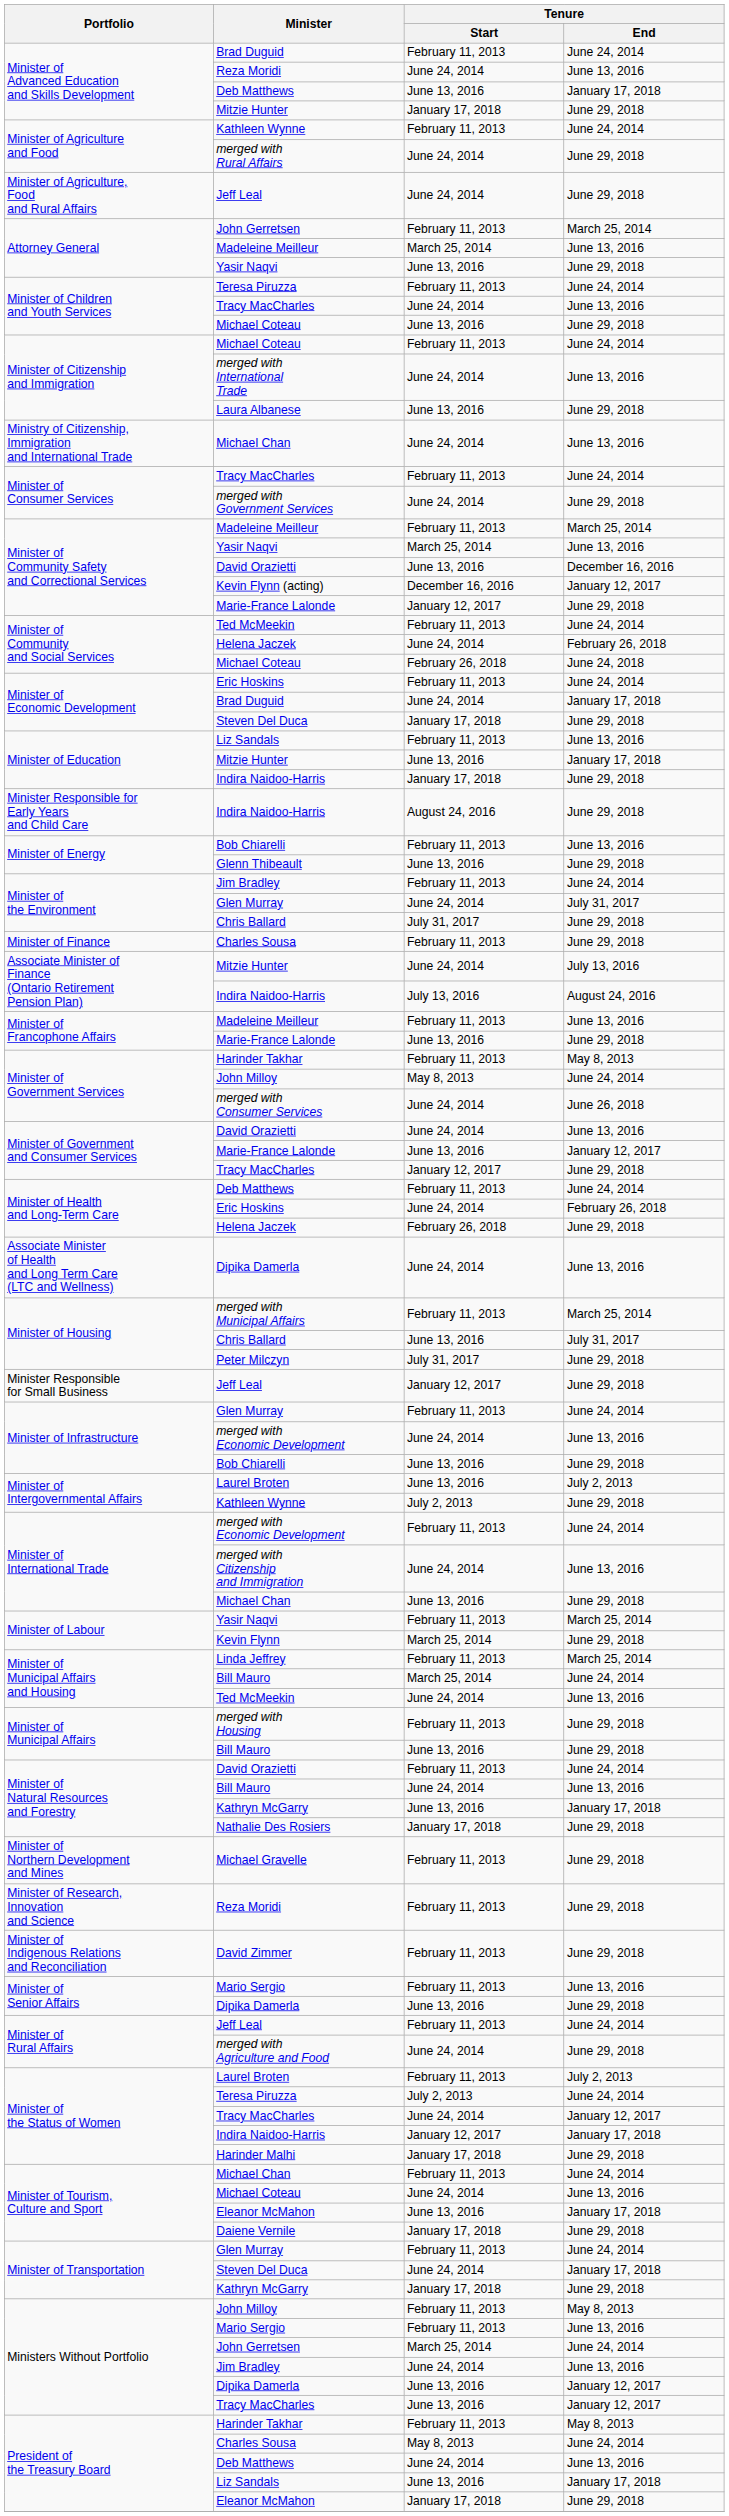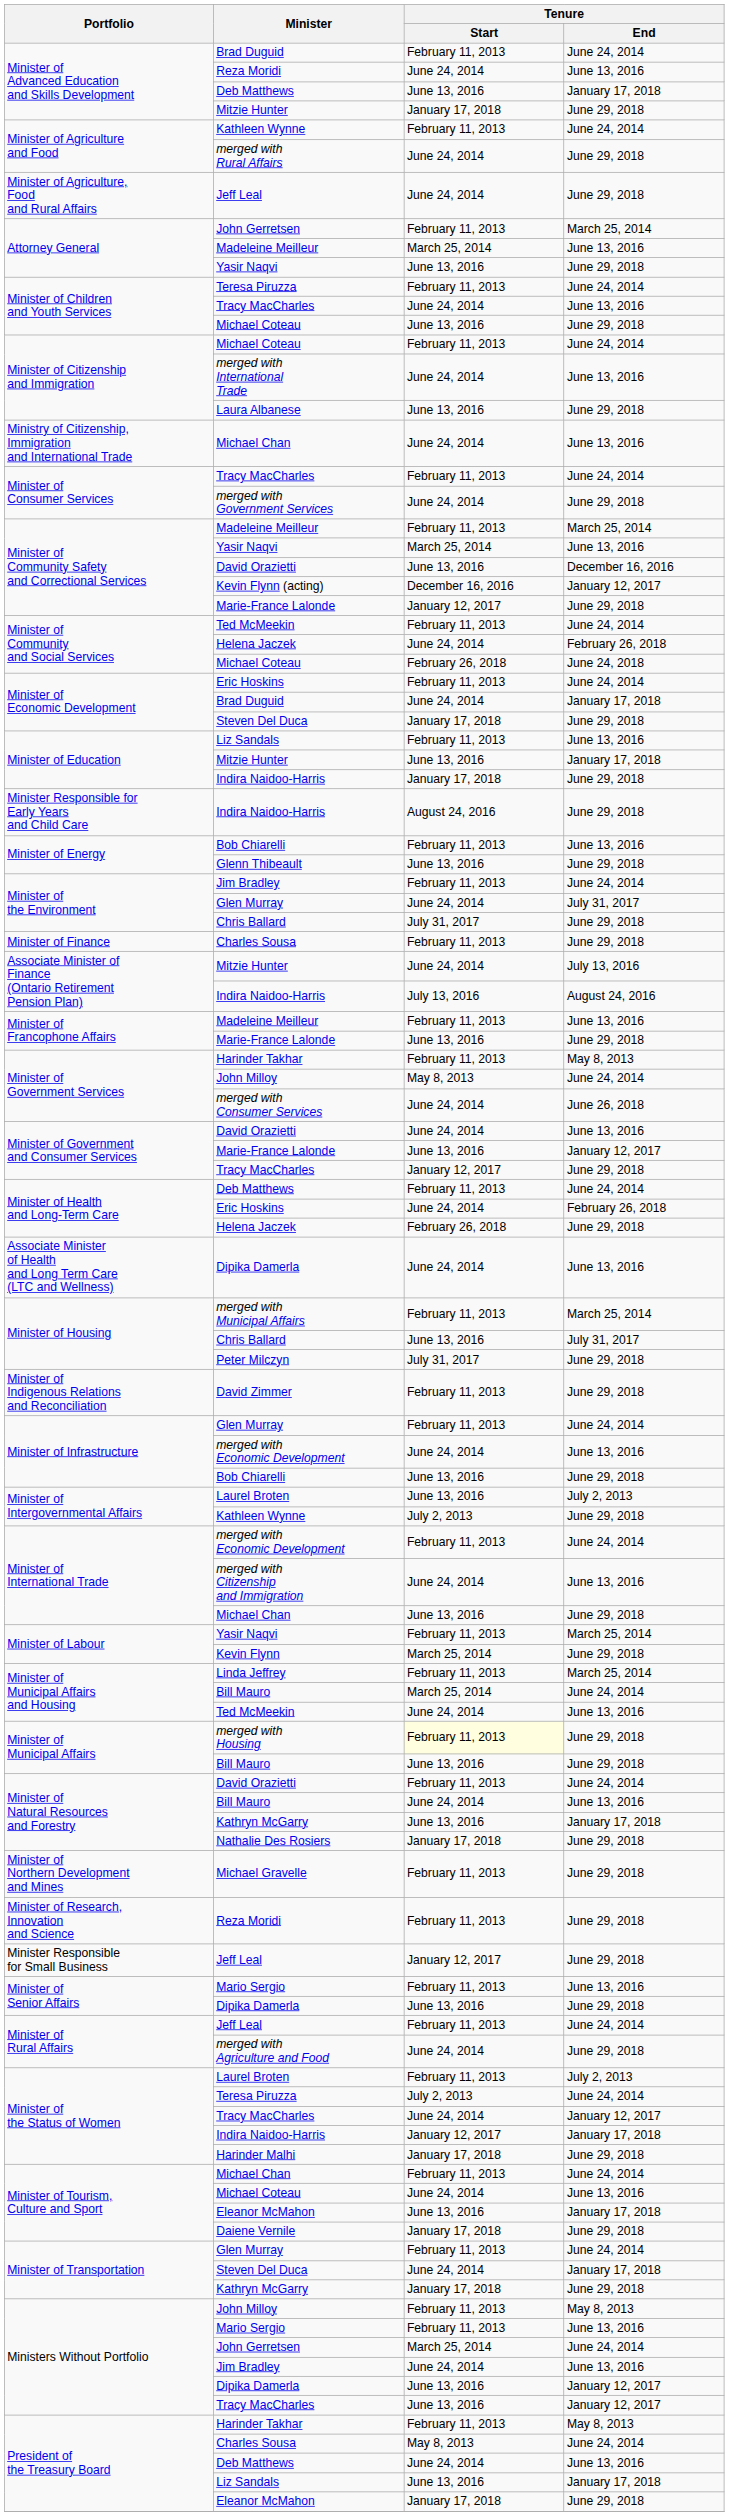 <table class="wikitable" style="width: 75%">
 <tr>
 <th rowspan="2">Portfolio</th>
 <th rowspan="2">Minister</th>
 <th colspan="2">Tenure</th>
 </tr>
 <tr>
 <th>Start</th>
 <th>End</th>
 </tr>
 <tr>
 <td rowspan="4"><a href='#'>Minister of <br> Advanced Education <br> and Skills Development</a></td>
 <td><a href='#'>Brad Duguid</a></td>
 <td>February 11, 2013</td>
 <td>June 24, 2014</td>
 </tr>
 <tr>
 <td><a href='#'>Reza Moridi</a></td>
 <td>June 24, 2014</td>
 <td>June 13, 2016</td>
 </tr>
 <tr>
 <td><a href='#'>Deb Matthews</a></td>
 <td>June 13, 2016</td>
 <td>January 17, 2018</td>
 </tr>
 <tr>
 <td><a href='#'>Mitzie Hunter</a></td>
 <td>January 17, 2018</td>
 <td>June 29, 2018</td>
 </tr>
 <tr ->
 <td rowspan="2"><a href='#'>Minister of Agriculture <br> and Food</a></td>
 <td><a href='#'>Kathleen Wynne</a></td>
 <td>February 11, 2013</td>
 <td>June 24, 2014</td>
 </tr>
 <tr>
 <td><em>merged with <br> <a href='#'>Rural Affairs</a></em></td>
 <td>June 24, 2014</td>
 <td>June 29, 2018</td>
 </tr>
 <tr>
 <td><a href='#'>Minister of Agriculture,<br> Food <br> and Rural Affairs</a></td>
 <td><a href='#'>Jeff Leal</a></td>
 <td>June 24, 2014</td>
 <td>June 29, 2018</td>
 </tr>
 <tr ->
 <td rowspan="3"><a href='#'>Attorney General</a></td>
 <td><a href='#'>John Gerretsen</a></td>
 <td>February 11, 2013</td>
 <td>March 25, 2014</td>
 </tr>
 <tr>
 <td><a href='#'>Madeleine Meilleur</a></td>
 <td>March 25, 2014</td>
 <td>June 13, 2016</td>
 </tr>
 <tr>
 <td><a href='#'>Yasir Naqvi</a></td>
 <td>June 13, 2016</td>
 <td>June 29, 2018</td>
 </tr>
 <tr ->
 <td rowspan="3"><a href='#'>Minister of Children <br> and Youth Services</a></td>
 <td><a href='#'>Teresa Piruzza</a></td>
 <td>February 11, 2013</td>
 <td>June 24, 2014</td>
 </tr>
 <tr>
 <td><a href='#'>Tracy MacCharles</a></td>
 <td>June 24, 2014</td>
 <td>June 13, 2016</td>
 </tr>
 <tr>
 <td><a href='#'>Michael Coteau</a></td>
 <td>June 13, 2016</td>
 <td>June 29, 2018</td>
 </tr>
 <tr>
 <td rowspan="3"><a href='#'>Minister of Citizenship <br> and Immigration</a></td>
 <td><a href='#'>Michael Coteau</a></td>
 <td>February 11, 2013</td>
 <td>June 24, 2014</td>
 </tr>
 <tr>
 <td><em>merged with <br> <a href='#'>International <br> Trade</a></em></td>
 <td>June 24, 2014</td>
 <td>June 13, 2016</td>
 </tr>
 <tr>
 <td><a href='#'>Laura Albanese</a></td>
 <td>June 13, 2016</td>
 <td>June 29, 2018</td>
 </tr>
 <tr>
 <td><a href='#'>Ministry of Citizenship, <br> Immigration <br> and International Trade</a></td>
 <td><a href='#'>Michael Chan</a></td>
 <td>June 24, 2014</td>
 <td>June 13, 2016</td>
 </tr>
 <tr>
 <td rowspan="2"><a href='#'>Minister of <br> Consumer Services</a></td>
 <td><a href='#'>Tracy MacCharles</a></td>
 <td>February 11, 2013</td>
 <td>June 24, 2014</td>
 </tr>
 <tr>
 <td><em>merged with <br> <a href='#'>Government Services</a></em></td>
 <td>June 24, 2014</td>
 <td>June 29, 2018</td>
 </tr>
 <tr>
 <td rowspan="5"><a href='#'>Minister of <br> Community Safety <br> and Correctional Services</a></td>
 <td><a href='#'>Madeleine Meilleur</a></td>
 <td>February 11, 2013</td>
 <td>March 25, 2014</td>
 </tr>
 <tr>
 <td><a href='#'>Yasir Naqvi</a></td>
 <td>March 25, 2014</td>
 <td>June 13, 2016</td>
 </tr>
 <tr>
 <td><a href='#'>David Orazietti</a></td>
 <td>June 13, 2016</td>
 <td>December 16, 2016</td>
 </tr>
 <tr>
 <td><a href='#'>Kevin Flynn</a> (acting)</td>
 <td>December 16, 2016</td>
 <td>January 12, 2017</td>
 </tr>
 <tr>
 <td><a href='#'>Marie-France Lalonde</a></td>
 <td>January 12, 2017</td>
 <td>June 29, 2018</td>
 </tr>
 <tr>
 <td rowspan="3"><a href='#'>Minister of <br> Community <br> and Social Services</a></td>
 <td><a href='#'>Ted McMeekin</a></td>
 <td>February 11, 2013</td>
 <td>June 24, 2014</td>
 </tr>
 <tr>
 <td><a href='#'>Helena Jaczek</a></td>
 <td>June 24, 2014</td>
 <td>February 26, 2018</td>
 </tr>
 <tr>
 <td><a href='#'>Michael Coteau</a></td>
 <td>February 26, 2018</td>
 <td>June 24, 2018</td>
 </tr>
 <tr>
 <td rowspan="3"><a href='#'>Minister of <br> Economic Development</a></td>
 <td><a href='#'>Eric Hoskins</a></td>
 <td>February 11, 2013</td>
 <td>June 24, 2014</td>
 </tr>
 <tr>
 <td><a href='#'>Brad Duguid</a></td>
 <td>June 24, 2014</td>
 <td>January 17, 2018</td>
 </tr>
 <tr>
 <td><a href='#'>Steven Del Duca</a></td>
 <td>January 17, 2018</td>
 <td>June 29, 2018</td>
 </tr>
 <tr>
 <td rowspan="3"><a href='#'>Minister of Education</a></td>
 <td><a href='#'>Liz Sandals</a></td>
 <td>February 11, 2013</td>
 <td>June 13, 2016</td>
 </tr>
 <tr>
 <td><a href='#'>Mitzie Hunter</a></td>
 <td>June 13, 2016</td>
 <td>January 17, 2018</td>
 </tr>
 <tr>
 <td><a href='#'>Indira Naidoo-Harris</a></td>
 <td>January 17, 2018</td>
 <td>June 29, 2018</td>
 </tr>
 <tr>
 <td><a href='#'>Minister Responsible for <br> Early Years <br> and Child Care</a></td>
 <td><a href='#'>Indira Naidoo-Harris</a></td>
 <td>August 24, 2016</td>
 <td>June 29, 2018</td>
 </tr>
 <tr>
 <td rowspan="2"><a href='#'>Minister of Energy</a></td>
 <td><a href='#'>Bob Chiarelli</a></td>
 <td>February 11, 2013</td>
 <td>June 13, 2016</td>
 </tr>
 <tr>
 <td><a href='#'>Glenn Thibeault</a></td>
 <td>June 13, 2016</td>
 <td>June 29, 2018</td>
 </tr>
 <tr>
 <td rowspan="3"><a href='#'>Minister of <br> the Environment</a></td>
 <td><a href='#'>Jim Bradley</a></td>
 <td>February 11, 2013</td>
 <td>June 24, 2014</td>
 </tr>
 <tr>
 <td><a href='#'>Glen Murray</a></td>
 <td>June 24, 2014</td>
 <td>July 31, 2017</td>
 </tr>
 <tr>
 <td><a href='#'>Chris Ballard</a></td>
 <td>July 31, 2017</td>
 <td>June 29, 2018</td>
 </tr>
 <tr>
 <td><a href='#'>Minister of Finance</a></td>
 <td><a href='#'>Charles Sousa</a></td>
 <td>February 11, 2013</td>
 <td>June 29, 2018</td>
 </tr>
 <tr>
 <td rowspan="2"><a href='#'>Associate Minister of <br> Finance <br> (Ontario Retirement <br> Pension Plan)</a></td>
 <td><a href='#'>Mitzie Hunter</a></td>
 <td>June 24, 2014</td>
 <td>July 13, 2016</td>
 </tr>
 <tr>
 <td><a href='#'>Indira Naidoo-Harris</a></td>
 <td>July 13, 2016</td>
 <td>August 24, 2016</td>
 </tr>
 <tr>
 <td rowspan="2"><a href='#'>Minister of <br> Francophone Affairs</a></td>
 <td><a href='#'>Madeleine Meilleur</a></td>
 <td>February 11, 2013</td>
 <td>June 13, 2016</td>
 </tr>
 <tr>
 <td><a href='#'>Marie-France Lalonde</a></td>
 <td>June 13, 2016</td>
 <td>June 29, 2018</td>
 </tr>
 <tr>
 <td rowspan="3"><a href='#'>Minister of <br> Government Services</a></td>
 <td><a href='#'>Harinder Takhar</a></td>
 <td>February 11, 2013</td>
 <td>May 8, 2013</td>
 </tr>
 <tr>
 <td><a href='#'>John Milloy</a></td>
 <td>May 8, 2013</td>
 <td>June 24, 2014</td>
 </tr>
 <tr>
 <td><em>merged with <br> <a href='#'>Consumer Services</a></em></td>
 <td>June 24, 2014</td>
 <td>June 26, 2018</td>
 </tr>
 <tr>
 <td rowspan="3"><a href='#'>Minister of Government <br> and Consumer Services</a></td>
 <td><a href='#'>David Orazietti</a></td>
 <td>June 24, 2014</td>
 <td>June 13, 2016</td>
 </tr>
 <tr>
 <td><a href='#'>Marie-France Lalonde</a></td>
 <td>June 13, 2016</td>
 <td>January 12, 2017</td>
 </tr>
 <tr>
 <td><a href='#'>Tracy MacCharles</a></td>
 <td>January 12, 2017</td>
 <td>June 29, 2018</td>
 </tr>
 <tr>
 <td rowspan="3"><a href='#'>Minister of Health <br> and Long-Term Care</a></td>
 <td><a href='#'>Deb Matthews</a></td>
 <td>February 11, 2013</td>
 <td>June 24, 2014</td>
 </tr>
 <tr>
 <td><a href='#'>Eric Hoskins</a></td>
 <td>June 24, 2014</td>
 <td>February 26, 2018</td>
 </tr>
 <tr>
 <td><a href='#'>Helena Jaczek</a></td>
 <td>February 26, 2018</td>
 <td>June 29, 2018</td>
 </tr>
 <tr>
 <td><a href='#'>Associate Minister <br> of Health <br> and Long Term Care <br> (LTC and Wellness)</a></td>
 <td><a href='#'>Dipika Damerla</a></td>
 <td>June 24, 2014</td>
 <td>June 13, 2016</td>
 </tr>
 <tr>
 <td rowspan="3"><a href='#'>Minister of Housing</a></td>
 <td><em>merged with <br> <a href='#'>Municipal Affairs</a></em></td>
 <td>February 11, 2013</td>
 <td>March 25, 2014</td>
 </tr>
 <tr>
 <td><a href='#'>Chris Ballard</a></td>
 <td>June 13, 2016</td>
 <td>July 31, 2017</td>
 </tr>
 <tr>
 <td><a href='#'>Peter Milczyn</a></td>
 <td>July 31, 2017</td>
 <td>June 29, 2018</td>
 </tr>
 <tr>
-<td>Minister Responsible <br> for Small Business</td>
-<td><a href='#'>Jeff Leal</a></td>
-<td>January 12, 2017</td>
+<td><a href='#'>Minister of <br> Indigenous Relations <br> and Reconciliation</a></td>
+<td><a href='#'>David Zimmer</a></td>
+<td>February 11, 2013</td>
 <td>June 29, 2018</td>
 </tr>
 <tr>
 <td rowspan="3"><a href='#'>Minister of Infrastructure</a></td>
 <td><a href='#'>Glen Murray</a></td>
 <td>February 11, 2013</td>
 <td>June 24, 2014</td>
 </tr>
 <tr>
 <td><em>merged with <br> <a href='#'>Economic Development</a></em></td>
 <td>June 24, 2014</td>
 <td>June 13, 2016</td>
 </tr>
 <tr>
 <td><a href='#'>Bob Chiarelli</a></td>
 <td>June 13, 2016</td>
 <td>June 29, 2018</td>
 </tr>
 <tr>
 <td rowspan="2"><a href='#'>Minister of <br> Intergovernmental Affairs</a></td>
 <td><a href='#'>Laurel Broten</a></td>
 <td>June 13, 2016</td>
 <td>July 2, 2013</td>
 </tr>
 <tr>
 <td><a href='#'>Kathleen Wynne</a></td>
 <td>July 2, 2013</td>
 <td>June 29, 2018</td>
 </tr>
 <tr>
 <td rowspan="3"><a href='#'>Minister of <br> International Trade</a></td>
 <td><em>merged with <br> <a href='#'>Economic Development</a></em></td>
 <td>February 11, 2013</td>
 <td>June 24, 2014</td>
 </tr>
 <tr>
 <td><em>merged with <br> <a href='#'>Citizenship <br> and Immigration</a></em></td>
 <td>June 24, 2014</td>
 <td>June 13, 2016</td>
 </tr>
 <tr>
 <td><a href='#'>Michael Chan</a></td>
 <td>June 13, 2016</td>
 <td>June 29, 2018</td>
 </tr>
 <tr>
 <td rowspan="2"><a href='#'>Minister of Labour</a></td>
 <td><a href='#'>Yasir Naqvi</a></td>
 <td>February 11, 2013</td>
 <td>March 25, 2014</td>
 </tr>
 <tr>
 <td><a href='#'>Kevin Flynn</a></td>
 <td>March 25, 2014</td>
 <td>June 29, 2018</td>
 </tr>
 <tr>
 <td rowspan="3"><a href='#'>Minister of <br> Municipal Affairs <br> and Housing</a></td>
 <td><a href='#'>Linda Jeffrey</a></td>
 <td>February 11, 2013</td>
 <td>March 25, 2014</td>
 </tr>
 <tr>
 <td><a href='#'>Bill Mauro</a></td>
 <td>March 25, 2014</td>
 <td>June 24, 2014</td>
 </tr>
 <tr>
 <td><a href='#'>Ted McMeekin</a></td>
 <td>June 24, 2014</td>
 <td>June 13, 2016</td>
 </tr>
 <tr>
 <td rowspan="2"><a href='#'>Minister of <br> Municipal Affairs</a></td>
 <td><em>merged with <br> <a href='#'>Housing</a></em></td>
-<td>February 11, 2013</td>
+<td style="background: lightyellow;">February 11, 2013</td>
 <td>June 29, 2018</td>
 </tr>
 <tr>
 <td><a href='#'>Bill Mauro</a></td>
 <td>June 13, 2016</td>
 <td>June 29, 2018</td>
 </tr>
 <tr>
 <td rowspan="4"><a href='#'>Minister of <br> Natural Resources <br> and Forestry</a></td>
 <td><a href='#'>David Orazietti</a></td>
 <td>February 11, 2013</td>
 <td>June 24, 2014</td>
 </tr>
 <tr>
 <td><a href='#'>Bill Mauro</a></td>
 <td>June 24, 2014</td>
 <td>June 13, 2016</td>
 </tr>
 <tr>
 <td><a href='#'>Kathryn McGarry</a></td>
 <td>June 13, 2016</td>
 <td>January 17, 2018</td>
 </tr>
 <tr>
 <td><a href='#'>Nathalie Des Rosiers</a></td>
 <td>January 17, 2018</td>
 <td>June 29, 2018</td>
 </tr>
 <tr>
 <td><a href='#'>Minister of <br> Northern Development <br> and Mines</a></td>
 <td><a href='#'>Michael Gravelle</a></td>
 <td>February 11, 2013</td>
 <td>June 29, 2018</td>
 </tr>
 <tr>
 <td><a href='#'>Minister of Research, <br> Innovation <br> and Science</a></td>
 <td><a href='#'>Reza Moridi</a></td>
 <td>February 11, 2013</td>
 <td>June 29, 2018</td>
 </tr>
 <tr>
-<td><a href='#'>Minister of <br> Indigenous Relations <br> and Reconciliation</a></td>
-<td><a href='#'>David Zimmer</a></td>
-<td>February 11, 2013</td>
+<td>Minister Responsible <br> for Small Business</td>
+<td><a href='#'>Jeff Leal</a></td>
+<td>January 12, 2017</td>
 <td>June 29, 2018</td>
 </tr>
 <tr>
 <td rowspan="2"><a href='#'>Minister of <br> Senior Affairs</a> </td>
 <td><a href='#'>Mario Sergio</a></td>
 <td>February 11, 2013</td>
 <td>June 13, 2016</td>
 </tr>
 <tr>
 <td><a href='#'>Dipika Damerla</a></td>
 <td>June 13, 2016</td>
 <td>June 29, 2018</td>
 </tr>
 <tr>
 <td rowspan="2"><a href='#'>Minister of <br> Rural Affairs</a></td>
 <td><a href='#'>Jeff Leal</a></td>
 <td>February 11, 2013</td>
 <td>June 24, 2014</td>
 </tr>
 <tr>
 <td><em>merged with <br><a href='#'>Agriculture and Food</a></em></td>
 <td>June 24, 2014</td>
 <td>June 29, 2018</td>
 </tr>
 <tr>
 <td rowspan="5"><a href='#'>Minister of <br> the Status of Women</a></td>
 <td><a href='#'>Laurel Broten</a></td>
 <td>February 11, 2013</td>
 <td>July 2, 2013</td>
 </tr>
 <tr>
 <td><a href='#'>Teresa Piruzza</a></td>
 <td>July 2, 2013</td>
 <td>June 24, 2014</td>
 </tr>
 <tr>
 <td><a href='#'>Tracy MacCharles</a></td>
 <td>June 24, 2014</td>
 <td>January 12, 2017</td>
 </tr>
 <tr>
 <td><a href='#'>Indira Naidoo-Harris</a></td>
 <td>January 12, 2017</td>
 <td>January 17, 2018</td>
 </tr>
 <tr>
 <td><a href='#'>Harinder Malhi</a></td>
 <td>January 17, 2018</td>
 <td>June 29, 2018</td>
 </tr>
 <tr>
 <td rowspan="4"><a href='#'>Minister of Tourism, <br> Culture and Sport</a></td>
 <td><a href='#'>Michael Chan</a></td>
 <td>February 11, 2013</td>
 <td>June 24, 2014</td>
 </tr>
 <tr>
 <td><a href='#'>Michael Coteau</a></td>
 <td>June 24, 2014</td>
 <td>June 13, 2016</td>
 </tr>
 <tr>
 <td><a href='#'>Eleanor McMahon</a></td>
 <td>June 13, 2016</td>
 <td>January 17, 2018</td>
 </tr>
 <tr>
 <td><a href='#'>Daiene Vernile</a></td>
 <td>January 17, 2018</td>
 <td>June 29, 2018</td>
 </tr>
 <tr>
 <td rowspan="3"><a href='#'>Minister of Transportation</a></td>
 <td><a href='#'>Glen Murray</a></td>
 <td>February 11, 2013</td>
 <td>June 24, 2014</td>
 </tr>
 <tr>
 <td><a href='#'>Steven Del Duca</a></td>
 <td>June 24, 2014</td>
 <td>January 17, 2018</td>
 </tr>
 <tr>
 <td><a href='#'>Kathryn McGarry</a></td>
 <td>January 17, 2018</td>
 <td>June 29, 2018</td>
 </tr>
 <tr>
 <td rowspan="6">Ministers Without Portfolio</td>
 <td><a href='#'>John Milloy</a></td>
 <td>February 11, 2013</td>
 <td>May 8, 2013</td>
 </tr>
 <tr>
 <td><a href='#'>Mario Sergio</a></td>
 <td>February 11, 2013</td>
 <td>June 13, 2016</td>
 </tr>
 <tr>
 <td><a href='#'>John Gerretsen</a></td>
 <td>March 25, 2014</td>
 <td>June 24, 2014</td>
 </tr>
 <tr>
 <td><a href='#'>Jim Bradley</a></td>
 <td>June 24, 2014</td>
 <td>June 13, 2016</td>
 </tr>
 <tr>
 <td><a href='#'>Dipika Damerla</a></td>
 <td>June 13, 2016</td>
 <td>January 12, 2017</td>
 </tr>
 <tr>
 <td><a href='#'>Tracy MacCharles</a></td>
 <td>June 13, 2016</td>
 <td>January 12, 2017</td>
 </tr>
 <tr>
 <td rowspan="5"><a href='#'>President of <br> the Treasury Board</a></td>
 <td><a href='#'>Harinder Takhar</a></td>
 <td>February 11, 2013</td>
 <td>May 8, 2013</td>
 </tr>
 <tr>
 <td><a href='#'>Charles Sousa</a></td>
 <td>May 8, 2013</td>
 <td>June 24, 2014</td>
 </tr>
 <tr>
 <td><a href='#'>Deb Matthews</a></td>
 <td>June 24, 2014</td>
 <td>June 13, 2016</td>
 </tr>
 <tr>
 <td><a href='#'>Liz Sandals</a></td>
 <td>June 13, 2016</td>
 <td>January 17, 2018</td>
 </tr>
 <tr>
 <td><a href='#'>Eleanor McMahon</a></td>
 <td>January 17, 2018</td>
 <td>June 29, 2018</td>
 </tr>
 <tr>
 </tr>
 </table>
